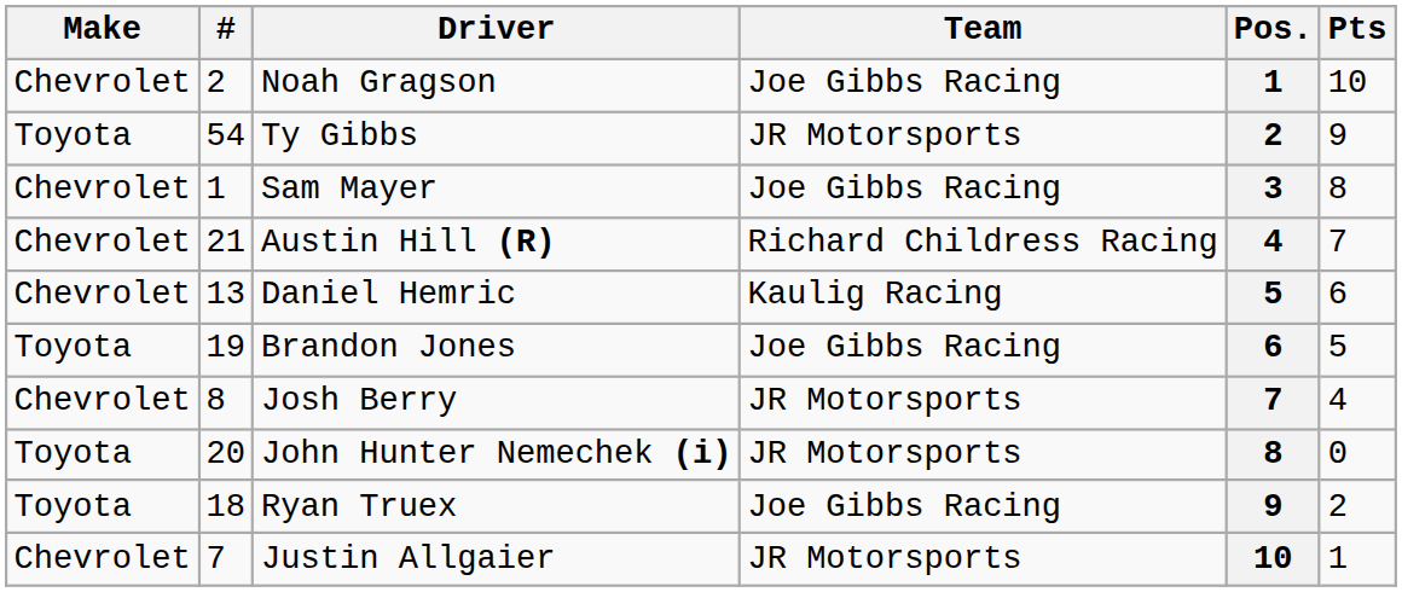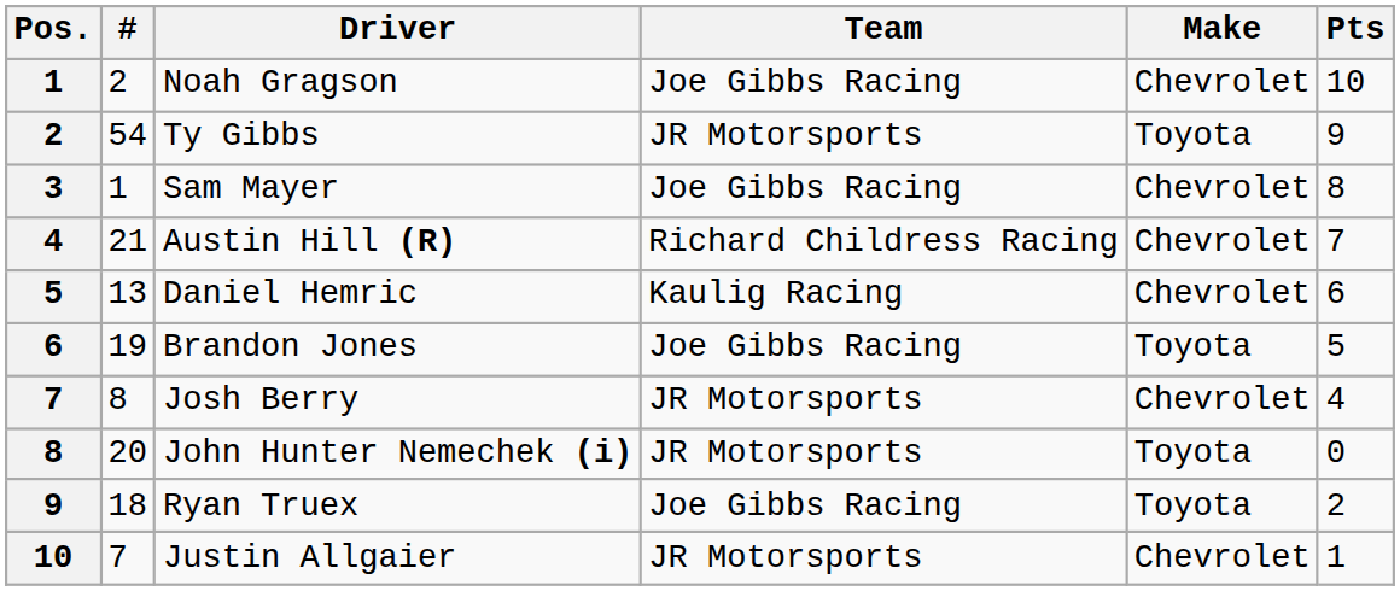 <table class="wikitable" style="font-size:95%">
 <tr>
-<th>Make</th>
+<th>Pos.</th>
 <th>#</th>
 <th>Driver</th>
 <th>Team</th>
-<th>Pos.</th>
+<th>Make</th>
 <th>Pts</th>
 </tr>
 <tr>
-<td>Chevrolet</td>
+<th>1</th>
 <td>2</td>
 <td>Noah Gragson</td>
 <td>Joe Gibbs Racing</td>
-<th>1</th>
+<td>Chevrolet</td>
 <td>10</td>
 </tr>
 <tr>
-<td>Toyota</td>
+<th>2</th>
 <td>54</td>
 <td>Ty Gibbs</td>
 <td>JR Motorsports</td>
-<th>2</th>
+<td>Toyota</td>
 <td>9</td>
 </tr>
 <tr>
-<td>Chevrolet</td>
+<th>3</th>
 <td>1</td>
 <td>Sam Mayer</td>
 <td>Joe Gibbs Racing</td>
-<th>3</th>
+<td>Chevrolet</td>
 <td>8</td>
 </tr>
 <tr>
-<td>Chevrolet</td>
+<th>4</th>
 <td>21</td>
 <td>Austin Hill <strong>(R)</strong></td>
 <td>Richard Childress Racing</td>
-<th>4</th>
+<td>Chevrolet</td>
 <td>7</td>
 </tr>
 <tr>
-<td>Chevrolet</td>
+<th>5</th>
 <td>13</td>
 <td>Daniel Hemric</td>
 <td>Kaulig Racing</td>
-<th>5</th>
+<td>Chevrolet</td>
 <td>6</td>
 </tr>
 <tr>
-<td>Toyota</td>
+<th>6</th>
 <td>19</td>
 <td>Brandon Jones</td>
 <td>Joe Gibbs Racing</td>
-<th>6</th>
+<td>Toyota</td>
 <td>5</td>
 </tr>
 <tr>
-<td>Chevrolet</td>
+<th>7</th>
 <td>8</td>
 <td>Josh Berry</td>
 <td>JR Motorsports</td>
-<th>7</th>
+<td>Chevrolet</td>
 <td>4</td>
 </tr>
 <tr>
-<td>Toyota</td>
+<th>8</th>
 <td>20</td>
 <td>John Hunter Nemechek <strong>(i)</strong></td>
 <td>JR Motorsports</td>
-<th>8</th>
+<td>Toyota</td>
 <td>0</td>
 </tr>
 <tr>
-<td>Toyota</td>
+<th>9</th>
 <td>18</td>
 <td>Ryan Truex</td>
 <td>Joe Gibbs Racing</td>
-<th>9</th>
+<td>Toyota</td>
 <td>2</td>
 </tr>
 <tr>
-<td>Chevrolet</td>
+<th>10</th>
 <td>7</td>
 <td>Justin Allgaier</td>
 <td>JR Motorsports</td>
-<th>10</th>
+<td>Chevrolet</td>
 <td>1</td>
 </tr>
 </table>
